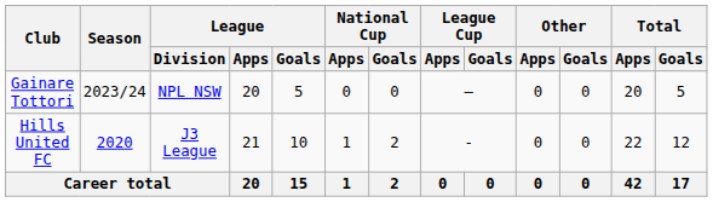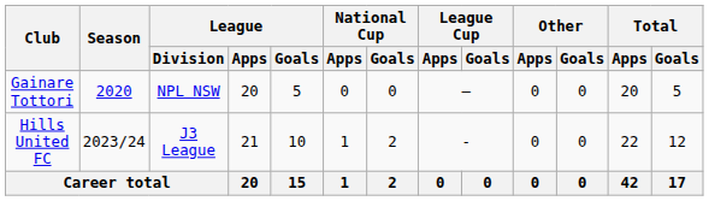 <table class="wikitable" style="text-align: center">
 <tr>
 <th rowspan="2">Club</th>
 <th rowspan="2">Season</th>
 <th colspan="3">League</th>
 <th colspan="2">National Cup</th>
 <th colspan="2">League Cup</th>
 <th colspan="2">Other</th>
 <th colspan="2">Total</th>
 </tr>
 <tr>
 <th>Division</th>
 <th>Apps</th>
 <th>Goals</th>
 <th>Apps</th>
 <th>Goals</th>
 <th>Apps</th>
 <th>Goals</th>
 <th>Apps</th>
 <th>Goals</th>
 <th>Apps</th>
 <th>Goals</th>
 </tr>
 <tr>
 <td><a href='#'>Gainare Tottori</a></td>
-<td>2023/24</td>
+<td><a href='#'>2020</a></td>
 <td><a href='#'>NPL NSW</a></td>
 <td>20</td>
 <td>5</td>
 <td>0</td>
 <td>0</td>
 <td colspan="2">–</td>
 <td>0</td>
 <td>0</td>
 <td>20</td>
 <td>5</td>
 </tr>
 <tr>
 <td><a href='#'>Hills United FC</a></td>
-<td><a href='#'>2020</a></td>
+<td>2023/24</td>
 <td><a href='#'>J3 League</a></td>
 <td>21</td>
 <td>10</td>
 <td>1</td>
 <td>2</td>
 <td colspan="2">-</td>
 <td>0</td>
 <td>0</td>
 <td>22</td>
 <td>12</td>
 </tr>
 <tr>
 <th colspan=3>Career total</th>
 <th>20</th>
 <th>15</th>
 <th>1</th>
 <th>2</th>
 <th>0</th>
 <th>0</th>
 <th>0</th>
 <th>0</th>
 <th>42</th>
 <th>17</th>
 </tr>
 </table>
